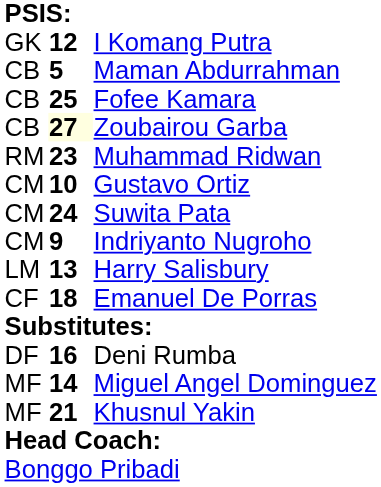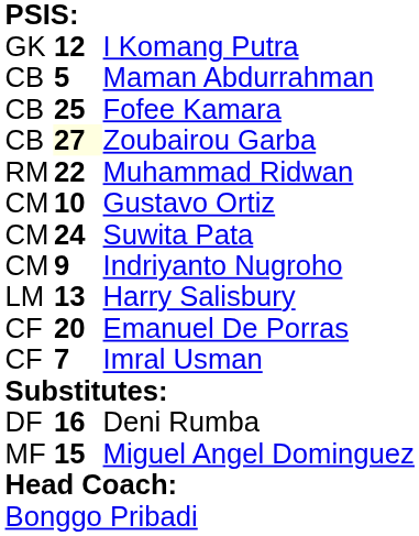 <table cellspacing="0" cellpadding="0" style="font-size:90%; margin:auto;">
 <tr>
 <td colspan="4"><strong>PSIS:</strong></td>
 </tr>
 <tr>
 <th width="25"></th>
 <th width="25"></th>
 </tr>
 <tr>
 <td>GK</td>
 <td><strong>12</strong></td>
 <td> <a href='#'>I Komang Putra</a></td>
 </tr>
 <tr>
 <td>CB</td>
 <td><strong>5</strong></td>
 <td> <a href='#'>Maman Abdurrahman</a></td>
 <td></td>
 </tr>
 <tr>
 <td>CB</td>
 <td><strong>25</strong></td>
 <td> <a href='#'>Fofee Kamara</a></td>
 </tr>
 <tr>
 <td>CB</td>
 <td style="background: lightyellow;"><strong>27</strong></td>
 <td> <a href='#'>Zoubairou Garba</a></td>
 <td></td>
 <td></td>
 </tr>
 <tr>
 <td>RM</td>
-<td><strong>23</strong></td>
+<td><strong>22</strong></td>
 <td> <a href='#'>Muhammad Ridwan</a></td>
 </tr>
 <tr>
 <td>CM</td>
 <td><strong>10</strong></td>
 <td> <a href='#'>Gustavo Ortiz</a></td>
 </tr>
 <tr>
 <td>CM</td>
 <td><strong>24</strong></td>
 <td> <a href='#'>Suwita Pata</a></td>
 </tr>
 <tr>
 <td>CM</td>
 <td><strong>9</strong></td>
 <td> <a href='#'>Indriyanto Nugroho</a></td>
 <td></td>
 <td></td>
 </tr>
 <tr>
 <td>LM</td>
 <td><strong>13</strong></td>
 <td> <a href='#'>Harry Salisbury</a></td>
 </tr>
 <tr>
 <td>CF</td>
-<td><strong>18</strong></td>
+<td><strong>20</strong></td>
 <td> <a href='#'>Emanuel De Porras</a></td>
+</tr>
+<tr>
+<td>CF</td>
+<td><strong>7</strong></td>
+<td> <a href='#'>Imral Usman</a></td>
+<td></td>
+<td></td>
 </tr>
 <tr>
 <td colspan=3><strong>Substitutes:</strong></td>
 </tr>
 <tr>
 <td>DF</td>
 <td><strong>16</strong></td>
 <td> Deni Rumba</td>
 <td></td>
 <td></td>
 </tr>
 <tr>
 <td>MF</td>
-<td><strong>14</strong></td>
+<td><strong>15</strong></td>
 <td> <a href='#'>Miguel Angel Dominguez</a></td>
-<td></td>
-<td></td>
-</tr>
-<tr>
-<td>MF</td>
-<td><strong>21</strong></td>
-<td> <a href='#'>Khusnul Yakin</a></td>
 <td></td>
 <td></td>
 </tr>
 <tr>
 <td colspan=3><strong>Head Coach:</strong></td>
 </tr>
 <tr>
 <td colspan="4"> <a href='#'>Bonggo Pribadi</a></td>
 </tr>
 </table>
